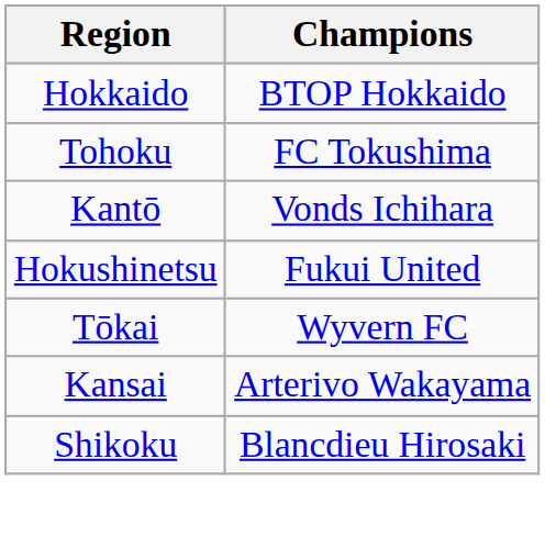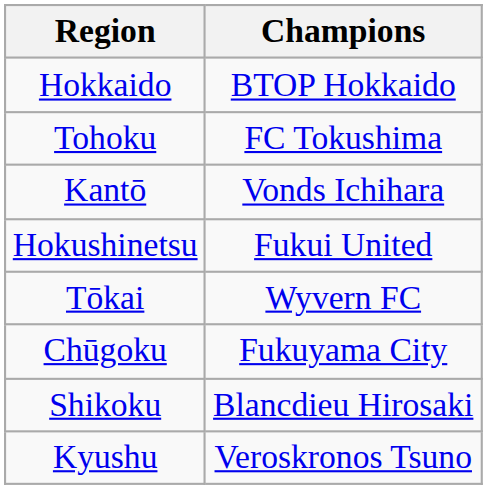 <table class="wikitable" style="text-align:center;">
 <tr>
 <th>Region</th>
 <th>Champions</th>
 </tr>
 <tr>
 <td><a href='#'>Hokkaido</a></td>
 <td><a href='#'>BTOP Hokkaido</a></td>
 </tr>
 <tr>
 <td><a href='#'>Tohoku</a></td>
 <td><a href='#'>FC Tokushima</a></td>
 </tr>
 <tr>
 <td><a href='#'>Kantō</a></td>
 <td><a href='#'>Vonds Ichihara</a></td>
 </tr>
 <tr>
 <td><a href='#'>Hokushinetsu</a></td>
 <td><a href='#'>Fukui United</a></td>
 </tr>
 <tr>
 <td><a href='#'>Tōkai</a></td>
 <td><a href='#'>Wyvern FC</a></td>
 </tr>
 <tr>
-<td><a href='#'>Kansai</a></td>
-<td><a href='#'>Arterivo Wakayama</a></td>
+<td><a href='#'>Chūgoku</a></td>
+<td><a href='#'>Fukuyama City</a></td>
 </tr>
 <tr>
 <td><a href='#'>Shikoku</a></td>
 <td><a href='#'>Blancdieu Hirosaki</a></td>
 </tr>
+<tr>
+<td><a href='#'>Kyushu</a></td>
+<td><a href='#'>Veroskronos Tsuno</a></td>
+</tr>
 </table>
